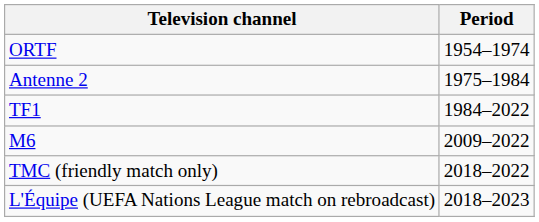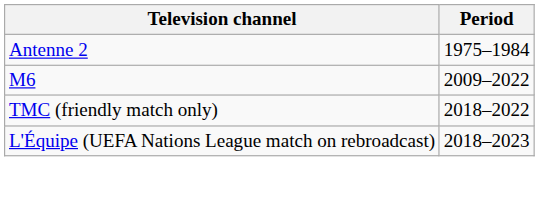 <table class="wikitable" style="text-align: left">
 <tr>
 <th>Television channel</th>
 <th>Period</th>
 </tr>
 <tr>
-<td><a href='#'>ORTF</a></td>
-<td>1954–1974</td>
-</tr>
-<tr>
 <td><a href='#'>Antenne 2</a></td>
 <td>1975–1984</td>
-</tr>
-<tr>
-<td><a href='#'>TF1</a></td>
-<td>1984–2022</td>
 </tr>
 <tr>
 <td><a href='#'>M6</a></td>
 <td>2009–2022</td>
 </tr>
 <tr>
 <td><a href='#'>TMC</a> (friendly match only)</td>
 <td>2018–2022</td>
 </tr>
 <tr>
 <td><a href='#'>L'Équipe</a> (UEFA Nations League match on rebroadcast)</td>
 <td>2018–2023</td>
 </tr>
 </table>
